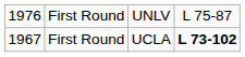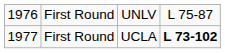 <table class="wikitable">
 <tr align="center">
 <td>1976</td>
 <td>First Round</td>
 <td>UNLV</td>
 <td>L 75-87</td>
 </tr>
 <tr align="center">
-<td>1967</td>
+<td>1977</td>
 <td>First Round</td>
 <td>UCLA</td>
 <td><strong>L 73-102</strong></td>
 </tr>
 </table>
